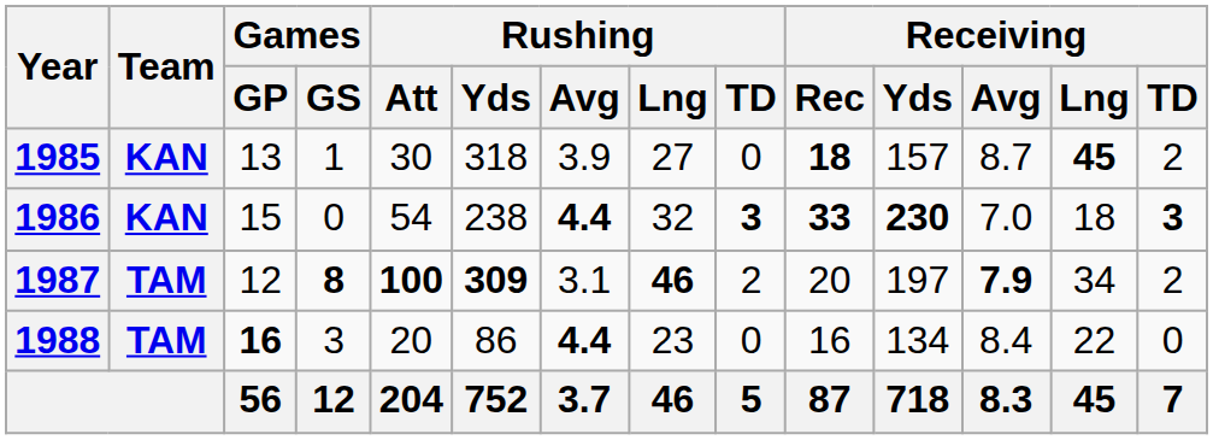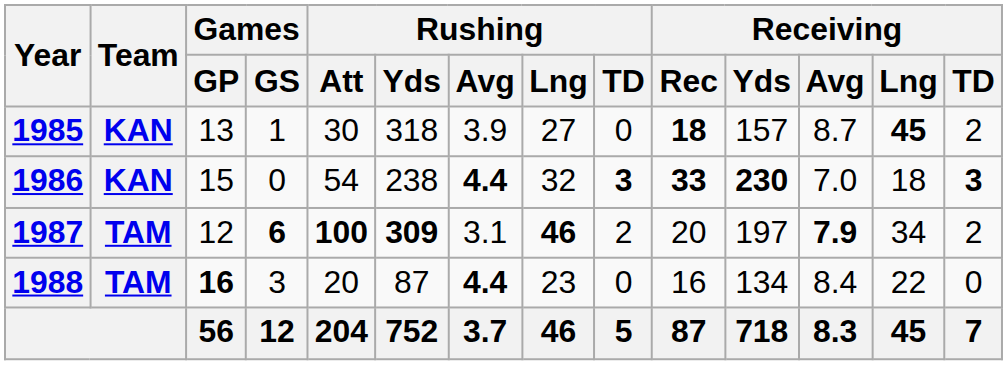 <table class="wikitable" style="text-align:center;">
 <tr>
 <th rowspan="2">Year</th>
 <th rowspan="2">Team</th>
 <th colspan="2">Games</th>
 <th colspan="5">Rushing</th>
 <th colspan="5">Receiving</th>
 </tr>
 <tr>
 <th>GP</th>
 <th>GS</th>
 <th>Att</th>
 <th>Yds</th>
 <th>Avg</th>
 <th>Lng</th>
 <th>TD</th>
 <th>Rec</th>
 <th>Yds</th>
 <th>Avg</th>
 <th>Lng</th>
 <th>TD</th>
 </tr>
 <tr>
 <th><a href='#'>1985</a></th>
 <th><a href='#'>KAN</a></th>
 <td>13</td>
 <td>1</td>
 <td>30</td>
 <td>318</td>
 <td>3.9</td>
 <td>27</td>
 <td>0</td>
 <td><strong>18</strong></td>
 <td>157</td>
 <td>8.7</td>
 <td><strong>45</strong></td>
 <td>2</td>
 </tr>
 <tr>
 <th><a href='#'>1986</a></th>
 <th><a href='#'>KAN</a></th>
 <td>15</td>
 <td>0</td>
 <td>54</td>
 <td>238</td>
 <td><strong>4.4</strong></td>
 <td>32</td>
 <td><strong>3</strong></td>
 <td><strong>33</strong></td>
 <td><strong>230</strong></td>
 <td>7.0</td>
 <td>18</td>
 <td><strong>3</strong></td>
 </tr>
 <tr>
 <th><a href='#'>1987</a></th>
 <th><a href='#'>TAM</a></th>
 <td>12</td>
-<td><strong>8</strong></td>
+<td><strong>6</strong></td>
 <td><strong>100</strong></td>
 <td><strong>309</strong></td>
 <td>3.1</td>
 <td><strong>46</strong></td>
 <td>2</td>
 <td>20</td>
 <td>197</td>
 <td><strong>7.9</strong></td>
 <td>34</td>
 <td>2</td>
 </tr>
 <tr>
 <th><a href='#'>1988</a></th>
 <th><a href='#'>TAM</a></th>
 <td><strong>16</strong></td>
 <td>3</td>
 <td>20</td>
-<td>86</td>
+<td>87</td>
 <td><strong>4.4</strong></td>
 <td>23</td>
 <td>0</td>
 <td>16</td>
 <td>134</td>
 <td>8.4</td>
 <td>22</td>
 <td>0</td>
 </tr>
 <tr>
 <th colspan="2"></th>
 <th>56</th>
 <th>12</th>
 <th>204</th>
 <th>752</th>
 <th>3.7</th>
 <th>46</th>
 <th>5</th>
 <th>87</th>
 <th>718</th>
 <th>8.3</th>
 <th>45</th>
 <th>7</th>
 </tr>
 </table>
